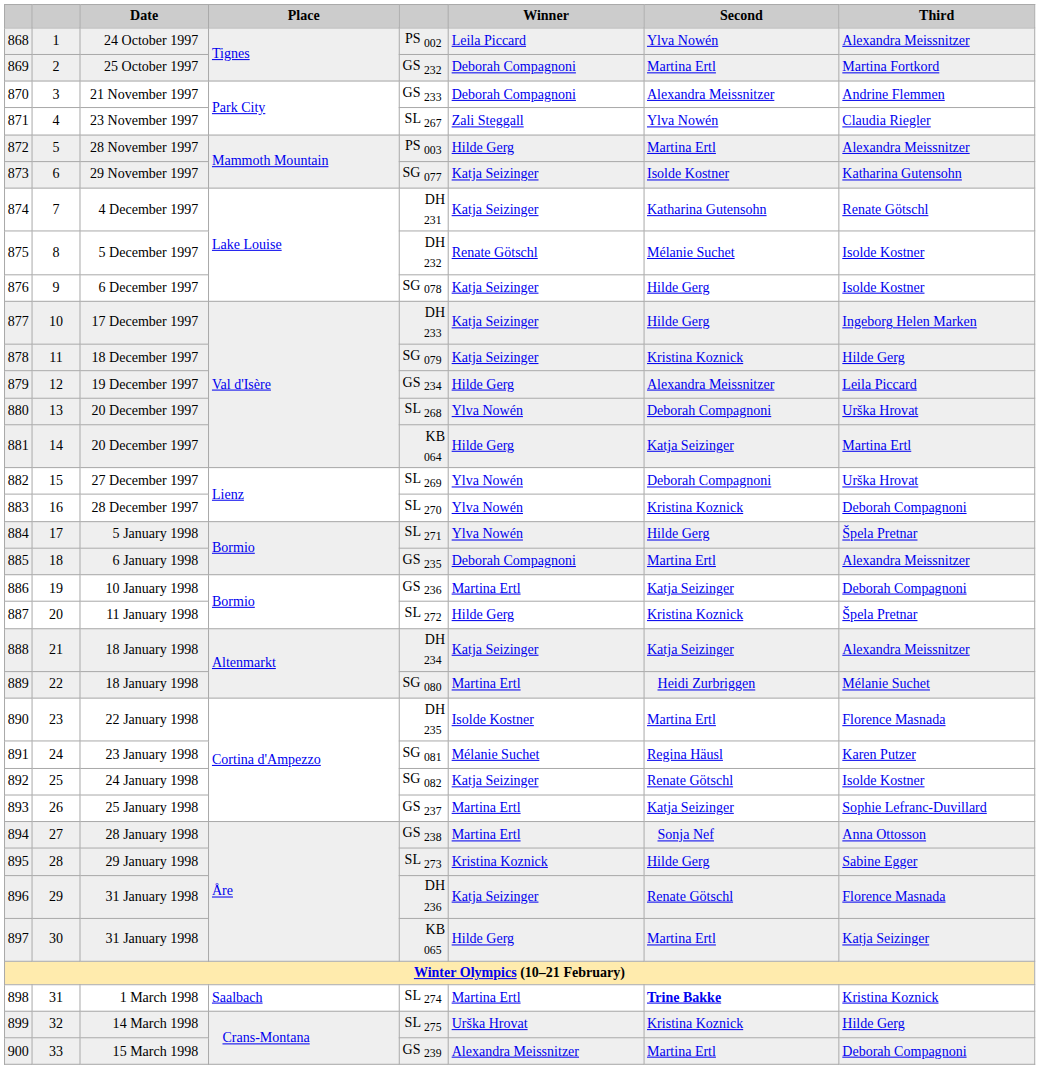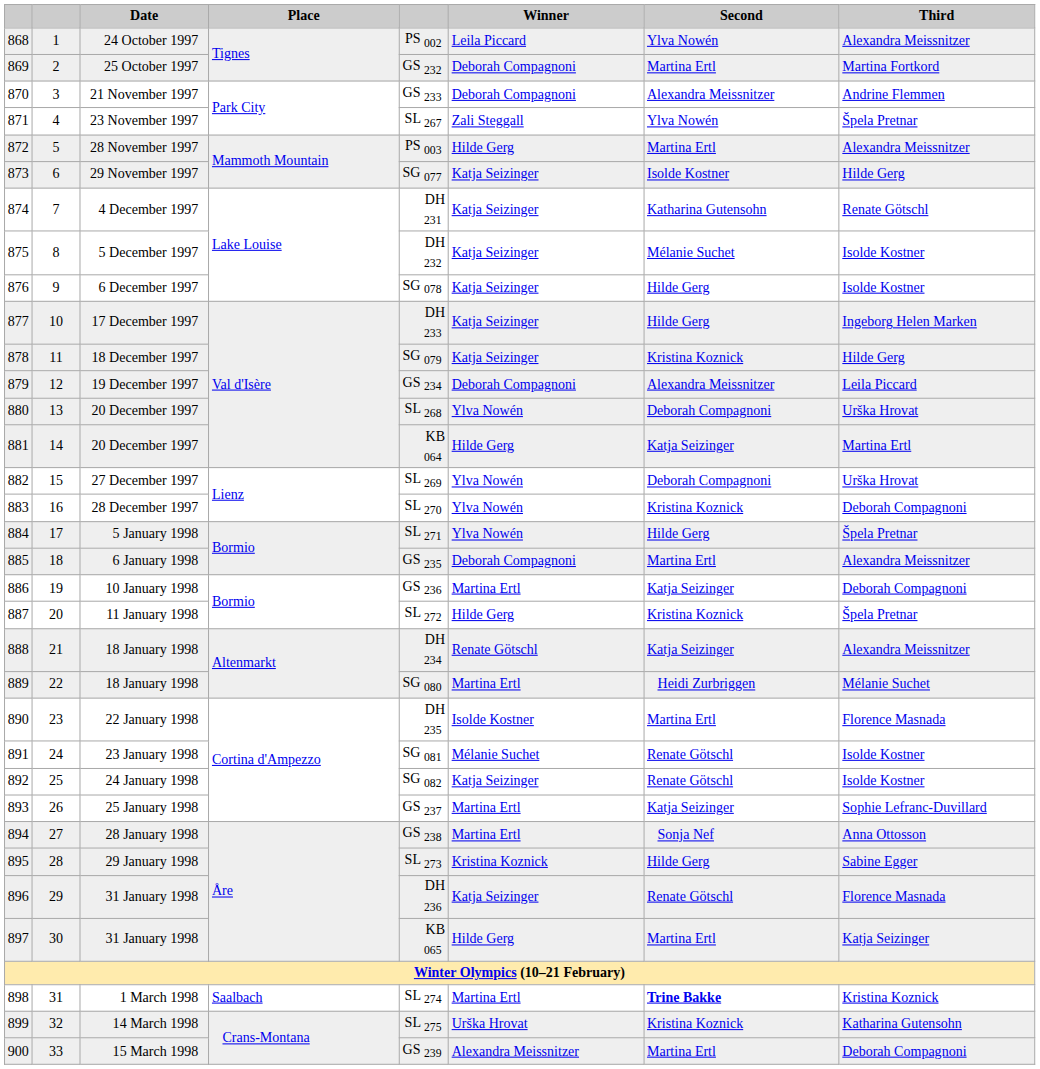 <table class="wikitable plainrowheaders" style="background:#fff; font-size:86%; line-height:16px; border:grey solid 1px; border-collapse:collapse;">
 <tr style="background:#ccc; text-align:center;">
 <td align="center" width="13"></td>
 <td align="center" width="40"></td>
 <td align="center" width="120"><strong>Date</strong></td>
 <td align="center" width="180"><strong>Place</strong></td>
 <td align="center" width="42"></td>
 <td align="center" width="185"><strong>Winner</strong></td>
 <td align="center" width="185"><strong>Second</strong></td>
 <td align="center" width="185"><strong>Third</strong></td>
 </tr>
 <tr bgcolor="#EFEFEF">
 <td align=center>868</td>
 <td align=center>1</td>
 <td align=right>24 October 1997  </td>
 <td rowspan=2> <a href='#'>Tignes</a></td>
 <td align=right>PS <sub>002</sub> </td>
 <td> <a href='#'>Leila Piccard</a></td>
 <td> <a href='#'>Ylva Nowén</a></td>
 <td> <a href='#'>Alexandra Meissnitzer</a></td>
 </tr>
 <tr bgcolor="#EFEFEF">
 <td align=center>869</td>
 <td align=center>2</td>
 <td align=right>25 October 1997  </td>
 <td align=right>GS <sub>232</sub> </td>
 <td> <a href='#'>Deborah Compagnoni</a></td>
 <td> <a href='#'>Martina Ertl</a></td>
 <td> <a href='#'>Martina Fortkord</a></td>
 </tr>
 <tr>
 <td align=center>870</td>
 <td align=center>3</td>
 <td align=right>21 November 1997  </td>
 <td rowspan=2> <a href='#'>Park City</a></td>
 <td align=right>GS <sub>233</sub> </td>
 <td> <a href='#'>Deborah Compagnoni</a></td>
 <td> <a href='#'>Alexandra Meissnitzer</a></td>
 <td> <a href='#'>Andrine Flemmen</a></td>
 </tr>
 <tr>
 <td align=center>871</td>
 <td align=center>4</td>
 <td align=right>23 November 1997  </td>
 <td align=right>SL <sub>267</sub> </td>
 <td> <a href='#'>Zali Steggall</a></td>
 <td> <a href='#'>Ylva Nowén</a></td>
-<td> <a href='#'>Claudia Riegler</a></td>
+<td> <a href='#'>Špela Pretnar</a></td>
 </tr>
 <tr bgcolor="#EFEFEF">
 <td align=center>872</td>
 <td align=center>5</td>
 <td align=right>28 November 1997  </td>
 <td rowspan=2> <a href='#'>Mammoth Mountain</a></td>
 <td align=right>PS <sub>003</sub> </td>
 <td> <a href='#'>Hilde Gerg</a></td>
 <td> <a href='#'>Martina Ertl</a></td>
 <td> <a href='#'>Alexandra Meissnitzer</a></td>
 </tr>
 <tr bgcolor="#EFEFEF">
 <td align=center>873</td>
 <td align=center>6</td>
 <td align=right>29 November 1997  </td>
 <td align=right>SG <sub>077</sub> </td>
 <td> <a href='#'>Katja Seizinger</a></td>
 <td> <a href='#'>Isolde Kostner</a></td>
-<td> <a href='#'>Katharina Gutensohn</a></td>
+<td> <a href='#'>Hilde Gerg</a></td>
 </tr>
 <tr>
 <td align=center>874</td>
 <td align=center>7</td>
 <td align=right>4 December 1997  </td>
 <td rowspan=3> <a href='#'>Lake Louise</a></td>
 <td align=right>DH <sub>231</sub> </td>
 <td> <a href='#'>Katja Seizinger</a></td>
 <td> <a href='#'>Katharina Gutensohn</a></td>
 <td> <a href='#'>Renate Götschl</a></td>
 </tr>
 <tr>
 <td align=center>875</td>
 <td align=center>8</td>
 <td align=right>5 December 1997  </td>
 <td align=right>DH <sub>232</sub> </td>
-<td> <a href='#'>Renate Götschl</a></td>
+<td> <a href='#'>Katja Seizinger</a></td>
 <td> <a href='#'>Mélanie Suchet</a></td>
 <td> <a href='#'>Isolde Kostner</a></td>
 </tr>
 <tr>
 <td align=center>876</td>
 <td align=center>9</td>
 <td align=right>6 December 1997  </td>
 <td align=right>SG <sub>078</sub> </td>
 <td> <a href='#'>Katja Seizinger</a></td>
 <td> <a href='#'>Hilde Gerg</a></td>
 <td> <a href='#'>Isolde Kostner</a></td>
 </tr>
 <tr bgcolor="#EFEFEF">
 <td align=center>877</td>
 <td align=center>10</td>
 <td align=right>17 December 1997  </td>
 <td rowspan=5> <a href='#'>Val d'Isère</a></td>
 <td align=right>DH <sub>233</sub> </td>
 <td> <a href='#'>Katja Seizinger</a></td>
 <td> <a href='#'>Hilde Gerg</a></td>
 <td> <a href='#'>Ingeborg Helen Marken</a></td>
 </tr>
 <tr bgcolor="#EFEFEF">
 <td align=center>878</td>
 <td align=center>11</td>
 <td align=right>18 December 1997  </td>
 <td align=right>SG <sub>079</sub> </td>
 <td> <a href='#'>Katja Seizinger</a></td>
 <td> <a href='#'>Kristina Koznick</a></td>
 <td> <a href='#'>Hilde Gerg</a></td>
 </tr>
 <tr bgcolor="#EFEFEF">
 <td align=center>879</td>
 <td align=center>12</td>
 <td align=right>19 December 1997  </td>
 <td align=right>GS <sub>234</sub> </td>
-<td> <a href='#'>Hilde Gerg</a></td>
+<td> <a href='#'>Deborah Compagnoni</a></td>
 <td> <a href='#'>Alexandra Meissnitzer</a></td>
 <td> <a href='#'>Leila Piccard</a></td>
 </tr>
 <tr bgcolor="#EFEFEF">
 <td align=center>880</td>
 <td align=center>13</td>
 <td align=right>20 December 1997  </td>
 <td align=right>SL <sub>268</sub> </td>
 <td> <a href='#'>Ylva Nowén</a></td>
 <td> <a href='#'>Deborah Compagnoni</a></td>
 <td> <a href='#'>Urška Hrovat</a></td>
 </tr>
 <tr bgcolor="#EFEFEF">
 <td align=center>881</td>
 <td align=center>14</td>
 <td align=right>20 December 1997  </td>
 <td align=right>KB <sub>064</sub> </td>
 <td> <a href='#'>Hilde Gerg</a></td>
 <td> <a href='#'>Katja Seizinger</a></td>
 <td> <a href='#'>Martina Ertl</a></td>
 </tr>
 <tr>
 <td align=center>882</td>
 <td align=center>15</td>
 <td align=right>27 December 1997  </td>
 <td rowspan=2> <a href='#'>Lienz</a></td>
 <td align=right>SL <sub>269</sub> </td>
 <td> <a href='#'>Ylva Nowén</a></td>
 <td> <a href='#'>Deborah Compagnoni</a></td>
 <td> <a href='#'>Urška Hrovat</a></td>
 </tr>
 <tr>
 <td align=center>883</td>
 <td align=center>16</td>
 <td align=right>28 December 1997  </td>
 <td align=right>SL <sub>270</sub> </td>
 <td> <a href='#'>Ylva Nowén</a></td>
 <td> <a href='#'>Kristina Koznick</a></td>
 <td> <a href='#'>Deborah Compagnoni</a></td>
 </tr>
 <tr bgcolor="#EFEFEF">
 <td align=center>884</td>
 <td align=center>17</td>
 <td align=right>5 January 1998  </td>
 <td rowspan=2> <a href='#'>Bormio</a></td>
 <td align=right>SL <sub>271</sub> </td>
 <td> <a href='#'>Ylva Nowén</a></td>
 <td> <a href='#'>Hilde Gerg</a></td>
 <td> <a href='#'>Špela Pretnar</a></td>
 </tr>
 <tr bgcolor="#EFEFEF">
 <td align=center>885</td>
 <td align=center>18</td>
 <td align=right>6 January 1998  </td>
 <td align=right>GS <sub>235</sub> </td>
 <td> <a href='#'>Deborah Compagnoni</a></td>
 <td> <a href='#'>Martina Ertl</a></td>
 <td> <a href='#'>Alexandra Meissnitzer</a></td>
 </tr>
 <tr>
 <td align=center>886</td>
 <td align=center>19</td>
 <td align=right>10 January 1998  </td>
 <td rowspan=2> <a href='#'>Bormio</a></td>
 <td align=right>GS <sub>236</sub> </td>
 <td> <a href='#'>Martina Ertl</a></td>
 <td> <a href='#'>Katja Seizinger</a></td>
 <td> <a href='#'>Deborah Compagnoni</a></td>
 </tr>
 <tr>
 <td align=center>887</td>
 <td align=center>20</td>
 <td align=right>11 January 1998  </td>
 <td align=right>SL <sub>272</sub> </td>
 <td> <a href='#'>Hilde Gerg</a></td>
 <td> <a href='#'>Kristina Koznick</a></td>
 <td> <a href='#'>Špela Pretnar</a></td>
 </tr>
 <tr bgcolor="#EFEFEF">
 <td align=center>888</td>
 <td align=center>21</td>
 <td align=right>18 January 1998  </td>
 <td rowspan=2> <a href='#'>Altenmarkt</a></td>
 <td align=right>DH <sub>234</sub> </td>
-<td> <a href='#'>Katja Seizinger</a></td>
+<td> <a href='#'>Renate Götschl</a></td>
 <td> <a href='#'>Katja Seizinger</a></td>
 <td> <a href='#'>Alexandra Meissnitzer</a></td>
 </tr>
 <tr bgcolor="#EFEFEF">
 <td align=center>889</td>
 <td align=center>22</td>
 <td align=right>18 January 1998  </td>
 <td align=right>SG <sub>080</sub> </td>
 <td> <a href='#'>Martina Ertl</a></td>
 <td>   <a href='#'>Heidi Zurbriggen</a></td>
 <td> <a href='#'>Mélanie Suchet</a></td>
 </tr>
 <tr>
 <td align=center>890</td>
 <td align=center>23</td>
 <td align=right>22 January 1998  </td>
 <td rowspan=4> <a href='#'>Cortina d'Ampezzo</a></td>
 <td align=right>DH <sub>235</sub> </td>
 <td> <a href='#'>Isolde Kostner</a></td>
 <td> <a href='#'>Martina Ertl</a></td>
 <td> <a href='#'>Florence Masnada</a></td>
 </tr>
 <tr>
 <td align=center>891</td>
 <td align=center>24</td>
 <td align=right>23 January 1998  </td>
 <td align=right>SG <sub>081</sub> </td>
 <td> <a href='#'>Mélanie Suchet</a></td>
-<td> <a href='#'>Regina Häusl</a></td>
-<td> <a href='#'>Karen Putzer</a></td>
+<td> <a href='#'>Renate Götschl</a></td>
+<td> <a href='#'>Isolde Kostner</a></td>
 </tr>
 <tr>
 <td align=center>892</td>
 <td align=center>25</td>
 <td align=right>24 January 1998  </td>
 <td align=right>SG <sub>082</sub> </td>
 <td> <a href='#'>Katja Seizinger</a></td>
 <td> <a href='#'>Renate Götschl</a></td>
 <td> <a href='#'>Isolde Kostner</a></td>
 </tr>
 <tr>
 <td align=center>893</td>
 <td align=center>26</td>
 <td align=right>25 January 1998  </td>
 <td align=right>GS <sub>237</sub> </td>
 <td> <a href='#'>Martina Ertl</a></td>
 <td> <a href='#'>Katja Seizinger</a></td>
 <td> <a href='#'>Sophie Lefranc-Duvillard</a></td>
 </tr>
 <tr bgcolor="#EFEFEF">
 <td align=center>894</td>
 <td align=center>27</td>
 <td align=right>28 January 1998  </td>
 <td rowspan=4> <a href='#'>Åre</a></td>
 <td align=right>GS <sub>238</sub> </td>
 <td> <a href='#'>Martina Ertl</a></td>
 <td>   <a href='#'>Sonja Nef</a></td>
 <td> <a href='#'>Anna Ottosson</a></td>
 </tr>
 <tr bgcolor="#EFEFEF">
 <td align=center>895</td>
 <td align=center>28</td>
 <td align=right>29 January 1998  </td>
 <td align=right>SL <sub>273</sub> </td>
 <td> <a href='#'>Kristina Koznick</a></td>
 <td> <a href='#'>Hilde Gerg</a></td>
 <td> <a href='#'>Sabine Egger</a></td>
 </tr>
 <tr bgcolor="#EFEFEF">
 <td align=center>896</td>
 <td align=center>29</td>
 <td align=right>31 January 1998  </td>
 <td align=right>DH <sub>236</sub> </td>
 <td> <a href='#'>Katja Seizinger</a></td>
 <td> <a href='#'>Renate Götschl</a></td>
 <td> <a href='#'>Florence Masnada</a></td>
 </tr>
 <tr bgcolor="#EFEFEF">
 <td align=center>897</td>
 <td align=center>30</td>
 <td align=right>31 January 1998  </td>
 <td align=right>KB <sub>065</sub> </td>
 <td> <a href='#'>Hilde Gerg</a></td>
 <td> <a href='#'>Martina Ertl</a></td>
 <td> <a href='#'>Katja Seizinger</a></td>
 </tr>
 <tr style="background:#FFEBAD">
 <td colspan="8" style="text-align:center;"><strong><a href='#'>Winter Olympics</a> (10–21 February)</strong></td>
 </tr>
 <tr>
 <td align=center>898</td>
 <td align=center>31</td>
 <td align=right>1 March 1998  </td>
 <td> <a href='#'>Saalbach</a></td>
 <td align=right>SL <sub>274</sub> </td>
 <td> <a href='#'>Martina Ertl</a></td>
 <td><strong> <a href='#'>Trine Bakke</a></strong></td>
 <td> <a href='#'>Kristina Koznick</a></td>
 </tr>
 <tr bgcolor="#EFEFEF">
 <td align=center>899</td>
 <td align=center>32</td>
 <td align=right>14 March 1998  </td>
 <td rowspan=2>   <a href='#'>Crans-Montana</a></td>
 <td align=right>SL <sub>275</sub> </td>
 <td> <a href='#'>Urška Hrovat</a></td>
 <td> <a href='#'>Kristina Koznick</a></td>
-<td> <a href='#'>Hilde Gerg</a></td>
+<td> <a href='#'>Katharina Gutensohn</a></td>
 </tr>
 <tr bgcolor="#EFEFEF">
 <td align=center>900</td>
 <td align=center>33</td>
 <td align=right>15 March 1998  </td>
 <td align=right>GS <sub>239</sub> </td>
 <td> <a href='#'>Alexandra Meissnitzer</a></td>
 <td> <a href='#'>Martina Ertl</a></td>
 <td> <a href='#'>Deborah Compagnoni</a></td>
 </tr>
 </table>
